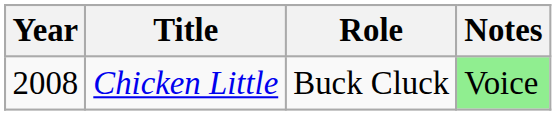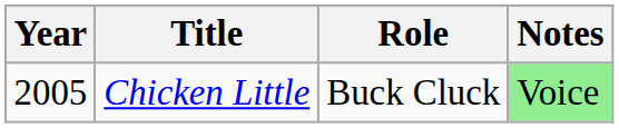 <table class = "wikitable">
 <tr>
 <th>Year</th>
 <th>Title</th>
 <th>Role</th>
 <th>Notes</th>
 </tr>
 <tr>
-<td>2008</td>
+<td>2005</td>
 <td><em><a href='#'>Chicken Little</a></em></td>
 <td>Buck Cluck</td>
 <td style="background: lightgreen;">Voice</td>
 </tr>
 </table>
